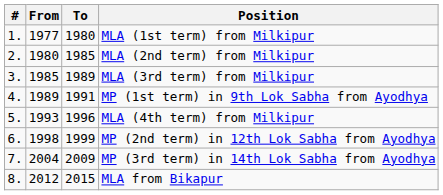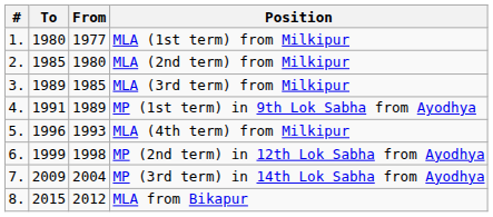 <table class="wikitable">
 <tr>
 <th>#</th>
+<th>To</th>
 <th>From</th>
-<th>To</th>
 <th>Position</th>
 </tr>
 <tr>
 <td>1.</td>
+<td>1980</td>
 <td>1977</td>
-<td>1980</td>
 <td><a href='#'>MLA</a> (1st term) from <a href='#'>Milkipur</a></td>
 </tr>
 <tr>
 <td>2.</td>
+<td>1985</td>
 <td>1980</td>
-<td>1985</td>
 <td><a href='#'>MLA</a> (2nd term) from <a href='#'>Milkipur</a></td>
 </tr>
 <tr>
 <td>3.</td>
+<td>1989</td>
 <td>1985</td>
-<td>1989</td>
 <td><a href='#'>MLA</a> (3rd term) from <a href='#'>Milkipur</a></td>
 </tr>
 <tr>
 <td>4.</td>
+<td>1991</td>
 <td>1989</td>
-<td>1991</td>
 <td><a href='#'>MP</a> (1st term) in <a href='#'>9th Lok Sabha</a> from <a href='#'>Ayodhya</a></td>
 </tr>
 <tr>
 <td>5.</td>
+<td>1996</td>
 <td>1993</td>
-<td>1996</td>
 <td><a href='#'>MLA</a> (4th term) from <a href='#'>Milkipur</a></td>
 </tr>
 <tr>
 <td>6.</td>
+<td>1999</td>
 <td>1998</td>
-<td>1999</td>
 <td><a href='#'>MP</a> (2nd term) in <a href='#'>12th Lok Sabha</a> from <a href='#'>Ayodhya</a></td>
 </tr>
 <tr>
 <td>7.</td>
+<td>2009</td>
 <td>2004</td>
-<td>2009</td>
 <td><a href='#'>MP</a> (3rd term) in <a href='#'>14th Lok Sabha</a> from <a href='#'>Ayodhya</a></td>
 </tr>
 <tr>
 <td>8.</td>
+<td>2015</td>
 <td>2012</td>
-<td>2015</td>
 <td><a href='#'>MLA</a> from <a href='#'>Bikapur</a></td>
 </tr>
 </table>
